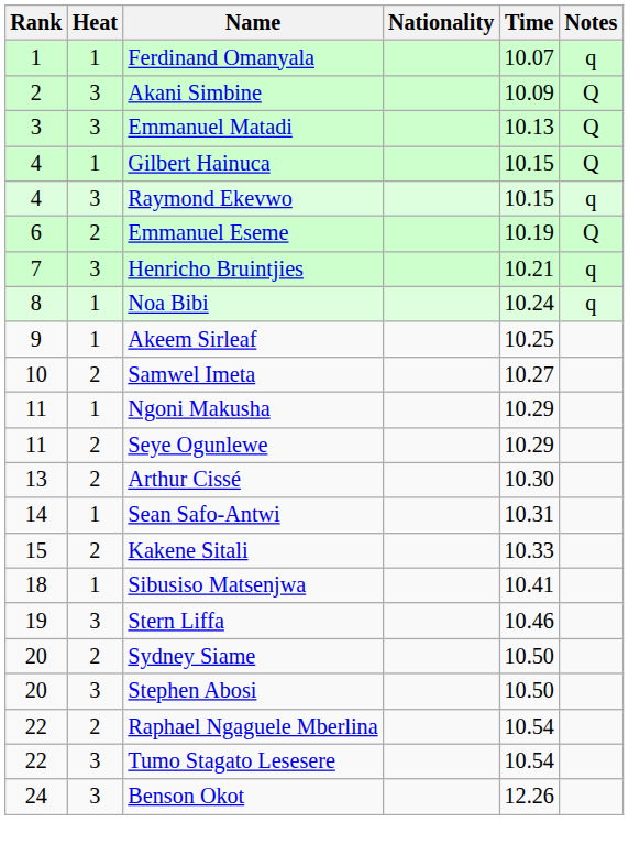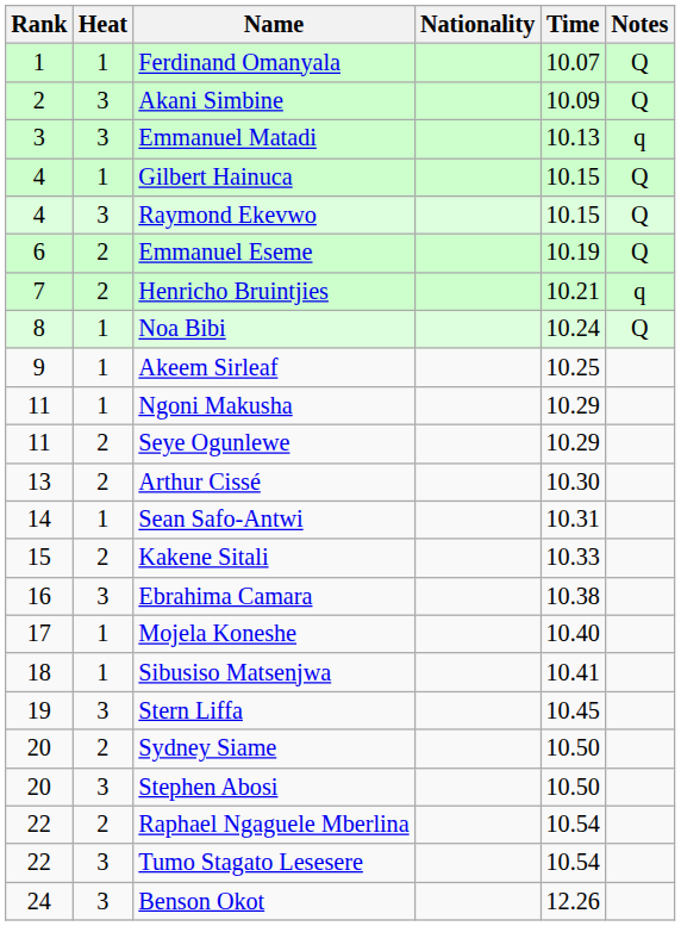 <table class="wikitable sortable" style="text-align:center">
 <tr>
 <th>Rank</th>
 <th>Heat</th>
 <th>Name</th>
 <th>Nationality</th>
 <th>Time</th>
 <th>Notes</th>
 </tr>
 <tr bgcolor=ccffcc>
 <td>1</td>
 <td>1</td>
 <td align=left><a href='#'>Ferdinand Omanyala</a></td>
 <td align=left></td>
 <td>10.07</td>
-<td>q</td>
+<td>Q</td>
 </tr>
 <tr bgcolor=ccffcc>
 <td>2</td>
 <td>3</td>
 <td align=left><a href='#'>Akani Simbine</a></td>
 <td align=left></td>
 <td>10.09</td>
 <td>Q</td>
 </tr>
 <tr bgcolor=ccffcc>
 <td>3</td>
 <td>3</td>
 <td align=left><a href='#'>Emmanuel Matadi</a></td>
 <td align=left></td>
 <td>10.13</td>
-<td>Q</td>
+<td>q</td>
 </tr>
 <tr bgcolor=ccffcc>
 <td>4</td>
 <td>1</td>
 <td align=left><a href='#'>Gilbert Hainuca</a></td>
 <td align=left></td>
 <td>10.15</td>
 <td>Q</td>
 </tr>
 <tr bgcolor=ddffdd>
 <td>4</td>
 <td>3</td>
 <td align=left><a href='#'>Raymond Ekevwo</a></td>
 <td align=left></td>
 <td>10.15</td>
-<td>q</td>
+<td>Q</td>
 </tr>
 <tr bgcolor=ccffcc>
 <td>6</td>
 <td>2</td>
 <td align=left><a href='#'>Emmanuel Eseme</a></td>
 <td align=left></td>
 <td>10.19</td>
 <td>Q</td>
 </tr>
 <tr bgcolor=ccffcc>
 <td>7</td>
-<td>3</td>
+<td>2</td>
 <td align=left><a href='#'>Henricho Bruintjies</a></td>
 <td align=left></td>
 <td>10.21</td>
 <td>q</td>
 </tr>
 <tr bgcolor=ddffdd>
 <td>8</td>
 <td>1</td>
 <td align=left><a href='#'>Noa Bibi</a></td>
 <td align=left></td>
 <td>10.24</td>
-<td>q</td>
+<td>Q</td>
 </tr>
 <tr>
 <td>9</td>
 <td>1</td>
 <td align=left><a href='#'>Akeem Sirleaf</a></td>
 <td align=left></td>
 <td>10.25</td>
-<td></td>
-</tr>
-<tr>
-<td>10</td>
-<td>2</td>
-<td align=left><a href='#'>Samwel Imeta</a></td>
-<td align=left></td>
-<td>10.27</td>
 <td></td>
 </tr>
 <tr>
 <td>11</td>
 <td>1</td>
 <td align=left><a href='#'>Ngoni Makusha</a></td>
 <td align=left></td>
 <td>10.29</td>
 <td></td>
 </tr>
 <tr>
 <td>11</td>
 <td>2</td>
 <td align=left><a href='#'>Seye Ogunlewe</a></td>
 <td align=left></td>
 <td>10.29</td>
 <td></td>
 </tr>
 <tr>
 <td>13</td>
 <td>2</td>
 <td align=left><a href='#'>Arthur Cissé</a></td>
 <td align=left></td>
 <td>10.30</td>
 <td></td>
 </tr>
 <tr>
 <td>14</td>
 <td>1</td>
 <td align=left><a href='#'>Sean Safo-Antwi</a></td>
 <td align=left></td>
 <td>10.31</td>
 <td></td>
 </tr>
 <tr>
 <td>15</td>
 <td>2</td>
 <td align=left><a href='#'>Kakene Sitali</a></td>
 <td align=left></td>
 <td>10.33</td>
 <td></td>
 </tr>
 <tr>
+<td>16</td>
+<td>3</td>
+<td align=left><a href='#'>Ebrahima Camara</a></td>
+<td align=left></td>
+<td>10.38</td>
+<td></td>
+</tr>
+<tr>
+<td>17</td>
+<td>1</td>
+<td align=left><a href='#'>Mojela Koneshe</a></td>
+<td align=left></td>
+<td>10.40</td>
+<td></td>
+</tr>
+<tr>
 <td>18</td>
 <td>1</td>
 <td align=left><a href='#'>Sibusiso Matsenjwa</a></td>
 <td align=left></td>
 <td>10.41</td>
 <td></td>
 </tr>
 <tr>
 <td>19</td>
 <td>3</td>
 <td align=left><a href='#'>Stern Liffa</a></td>
 <td align=left></td>
-<td>10.46</td>
+<td>10.45</td>
 <td></td>
 </tr>
 <tr>
 <td>20</td>
 <td>2</td>
 <td align=left><a href='#'>Sydney Siame</a></td>
 <td align=left></td>
 <td>10.50</td>
 <td></td>
 </tr>
 <tr>
 <td>20</td>
 <td>3</td>
 <td align=left><a href='#'>Stephen Abosi</a></td>
 <td align=left></td>
 <td>10.50</td>
 <td></td>
 </tr>
 <tr>
 <td>22</td>
 <td>2</td>
 <td align=left><a href='#'>Raphael Ngaguele Mberlina</a></td>
 <td align=left></td>
 <td>10.54</td>
 <td></td>
 </tr>
 <tr>
 <td>22</td>
 <td>3</td>
 <td align=left><a href='#'>Tumo Stagato Lesesere</a></td>
 <td align=left></td>
 <td>10.54</td>
 <td></td>
 </tr>
 <tr>
 <td>24</td>
 <td>3</td>
 <td align=left><a href='#'>Benson Okot</a></td>
 <td align=left></td>
 <td>12.26</td>
 <td></td>
 </tr>
 </table>
